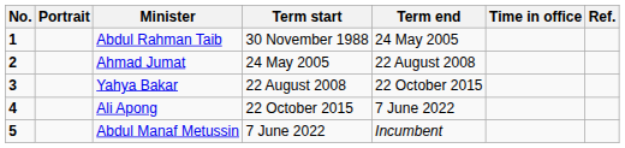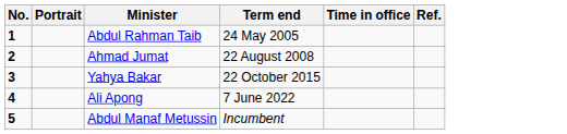 <table class="wikitable">
 <tr>
 <th>No.</th>
 <th>Portrait</th>
 <th>Minister</th>
-<th>Term start</th>
 <th>Term end</th>
 <th>Time in office</th>
 <th>Ref.</th>
 </tr>
 <tr>
 <td><strong>1</strong></td>
 <td></td>
 <td><a href='#'>Abdul Rahman Taib</a></td>
-<td>30 November 1988</td>
 <td>24 May 2005</td>
 <td></td>
 <td></td>
 </tr>
 <tr>
 <td><strong>2</strong></td>
 <td></td>
 <td><a href='#'>Ahmad Jumat</a></td>
-<td>24 May 2005</td>
 <td>22 August 2008</td>
 <td></td>
 <td></td>
 </tr>
 <tr>
 <td><strong>3</strong></td>
 <td></td>
 <td><a href='#'>Yahya Bakar</a></td>
-<td>22 August 2008</td>
 <td>22 October 2015</td>
 <td></td>
 <td></td>
 </tr>
 <tr>
 <td><strong>4</strong></td>
 <td></td>
 <td><a href='#'>Ali Apong</a></td>
-<td>22 October 2015</td>
 <td>7 June 2022</td>
 <td></td>
 <td></td>
 </tr>
 <tr>
 <td><strong>5</strong></td>
 <td></td>
 <td><a href='#'>Abdul Manaf Metussin</a></td>
-<td>7 June 2022</td>
 <td><em>Incumbent</em></td>
 <td></td>
 <td></td>
 </tr>
 </table>
